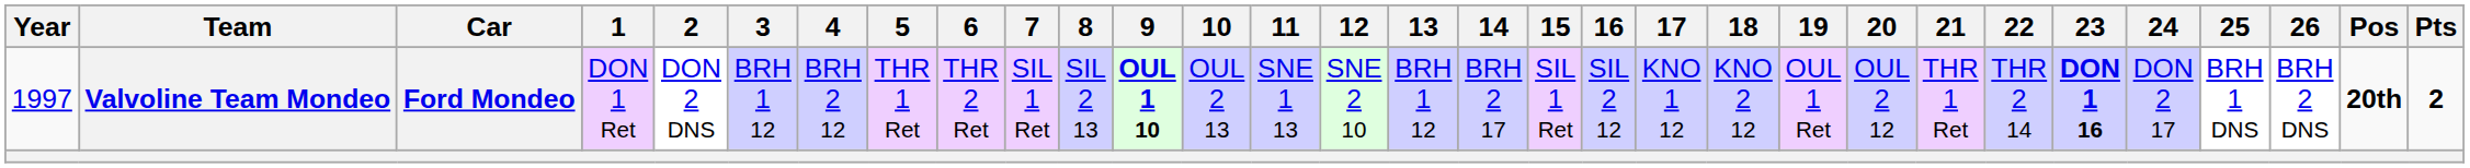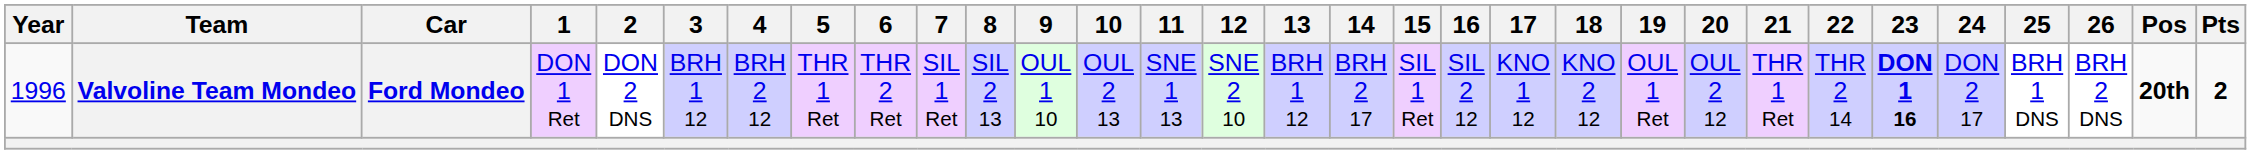 <table class="wikitable" style="text-align:center; font-size:85%">
 <tr>
 <th>Year</th>
 <th>Team</th>
 <th>Car</th>
 <th>1</th>
 <th>2</th>
 <th>3</th>
 <th>4</th>
 <th>5</th>
 <th>6</th>
 <th>7</th>
 <th>8</th>
 <th>9</th>
 <th>10</th>
 <th>11</th>
 <th>12</th>
 <th>13</th>
 <th>14</th>
 <th>15</th>
 <th>16</th>
 <th>17</th>
 <th>18</th>
 <th>19</th>
 <th>20</th>
 <th>21</th>
 <th>22</th>
 <th>23</th>
 <th>24</th>
 <th>25</th>
 <th>26</th>
 <th>Pos</th>
 <th>Pts</th>
 </tr>
 <tr>
-<td><a href='#'>1997</a></td>
+<td><a href='#'>1996</a></td>
 <th nowrap><a href='#'>Valvoline Team Mondeo</a></th>
 <th nowrap><a href='#'>Ford Mondeo</a></th>
 <td style="background:#EFCFFF;"><a href='#'>DON<br>1</a><br><small>Ret</small></td>
 <td style="background:#FFFFFF;"><a href='#'>DON<br>2</a><br><small>DNS</small></td>
 <td style="background:#CFCFFF;"><a href='#'>BRH<br>1</a><br><small>12</small></td>
 <td style="background:#CFCFFF;"><a href='#'>BRH<br>2</a><br><small>12</small></td>
 <td style="background:#EFCFFF;"><a href='#'>THR<br>1</a><br><small>Ret</small></td>
 <td style="background:#EFCFFF;"><a href='#'>THR<br>2</a><br><small>Ret</small></td>
 <td style="background:#EFCFFF;"><a href='#'>SIL<br>1</a><br><small>Ret</small></td>
 <td style="background:#CFCFFF;"><a href='#'>SIL<br>2</a><br><small>13</small></td>
-<td style="background:#DFFFDF;"><strong><a href='#'>OUL<br>1</a><br><small>10</small></strong></td>
+<td style="background:#DFFFDF;"><a href='#'>OUL<br>1</a><br><small>10</small></td>
 <td style="background:#CFCFFF;"><a href='#'>OUL<br>2</a><br><small>13</small></td>
 <td style="background:#CFCFFF;"><a href='#'>SNE<br>1</a><br><small>13</small></td>
 <td style="background:#DFFFDF;"><a href='#'>SNE<br>2</a><br><small>10</small></td>
 <td style="background:#CFCFFF;"><a href='#'>BRH<br>1</a><br><small>12</small></td>
 <td style="background:#CFCFFF;"><a href='#'>BRH<br>2</a><br><small>17</small></td>
 <td style="background:#EFCFFF;"><a href='#'>SIL<br>1</a><br><small>Ret</small></td>
 <td style="background:#CFCFFF;"><a href='#'>SIL<br>2</a><br><small>12</small></td>
 <td style="background:#CFCFFF;"><a href='#'>KNO<br>1</a><br><small>12</small></td>
 <td style="background:#CFCFFF;"><a href='#'>KNO<br>2</a><br><small>12</small></td>
 <td style="background:#EFCFFF;"><a href='#'>OUL<br>1</a><br><small>Ret</small></td>
 <td style="background:#CFCFFF;"><a href='#'>OUL<br>2</a><br><small>12</small></td>
 <td style="background:#EFCFFF;"><a href='#'>THR<br>1</a><br><small>Ret</small></td>
 <td style="background:#CFCFFF;"><a href='#'>THR<br>2</a><br><small>14</small></td>
 <td style="background:#CFCFFF;"><strong><a href='#'>DON<br>1</a><br><small>16</small></strong></td>
 <td style="background:#CFCFFF;"><a href='#'>DON<br>2</a><br><small>17</small></td>
 <td style="background:#FFFFFF;"><a href='#'>BRH<br>1</a><br><small>DNS</small></td>
 <td style="background:#FFFFFF;"><a href='#'>BRH<br>2</a><br><small>DNS</small></td>
 <td><strong>20th</strong></td>
 <td><strong>2</strong></td>
 </tr>
 <tr>
 <th colspan="31"></th>
 </tr>
 </table>
